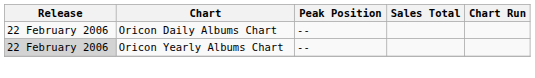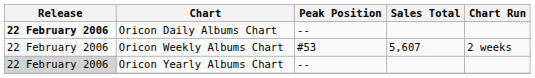 <table class="wikitable" width="650px">
 <tr>
 <th align="left">Release</th>
 <th align="left">Chart</th>
 <th align="left">Peak Position</th>
 <th align="left">Sales Total</th>
 <th align="left">Chart Run</th>
 </tr>
 <tr>
-<td align="left">22 February 2006</td>
+<td align="left"><strong>22 February 2006</strong></td>
 <td align="left">Oricon Daily Albums Chart</td>
 <td align="left">--</td>
 <td></td>
 <td></td>
+</tr>
+<tr>
+<td align="left">22 February 2006</td>
+<td align="left">Oricon Weekly Albums Chart</td>
+<td align="left">#53</td>
+<td align="left">5,607</td>
+<td align="left">2 weeks</td>
 </tr>
 <tr>
 <td align="left" style="background: lightgrey;">22 February 2006</td>
 <td align="left">Oricon Yearly Albums Chart</td>
 <td align="left">--</td>
 <td></td>
 <td></td>
 </tr>
 <tr>
 </tr>
 </table>
